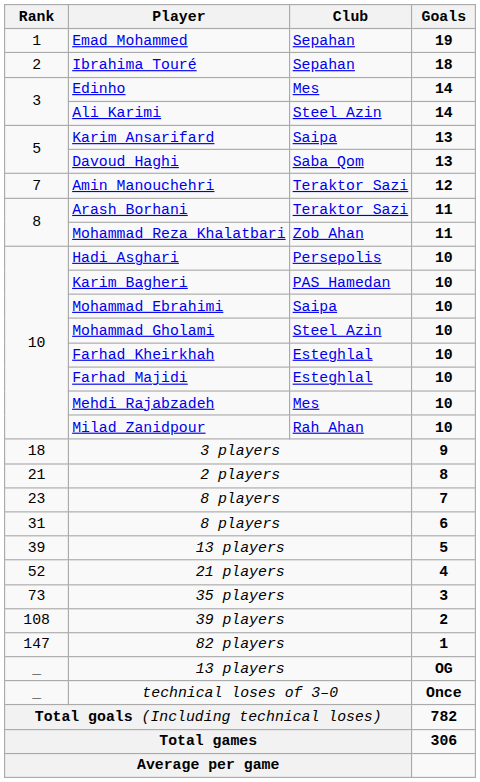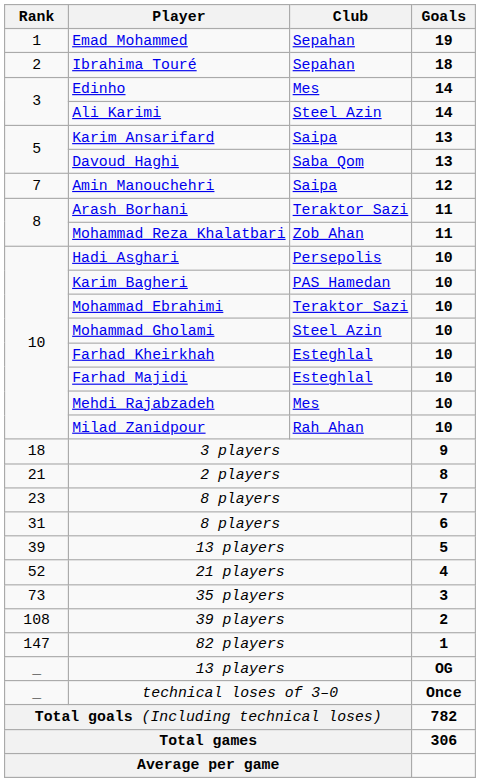 <table class="wikitable">
 <tr>
 <th width="50px">Rank</th>
 <th>Player</th>
 <th>Club</th>
 <th width="50px">Goals</th>
 </tr>
 <tr>
 <td align="center">1</td>
 <td> <a href='#'>Emad Mohammed</a></td>
 <td><a href='#'>Sepahan</a></td>
 <td align=center><strong>19</strong></td>
 </tr>
 <tr>
 <td align="center">2</td>
 <td> <a href='#'>Ibrahima Touré</a></td>
 <td><a href='#'>Sepahan</a></td>
 <td align=center><strong>18</strong></td>
 </tr>
 <tr>
 <td rowspan=2 align="center">3</td>
 <td> <a href='#'>Edinho</a></td>
 <td><a href='#'>Mes</a></td>
 <td align=center><strong>14</strong></td>
 </tr>
 <tr>
 <td> <a href='#'>Ali Karimi</a></td>
 <td><a href='#'>Steel Azin</a></td>
 <td align=center><strong>14</strong></td>
 </tr>
 <tr>
 <td rowspan=2 align="center">5</td>
 <td> <a href='#'>Karim Ansarifard</a></td>
 <td><a href='#'>Saipa</a></td>
 <td align=center><strong>13</strong></td>
 </tr>
 <tr>
 <td> <a href='#'>Davoud Haghi</a></td>
 <td><a href='#'>Saba Qom</a></td>
 <td align=center><strong>13</strong></td>
 </tr>
 <tr>
 <td align="center">7</td>
 <td> <a href='#'>Amin Manouchehri</a></td>
-<td><a href='#'>Teraktor Sazi</a></td>
+<td><a href='#'>Saipa</a></td>
 <td align=center><strong>12</strong></td>
 </tr>
 <tr>
 <td rowspan=2 align="center">8</td>
 <td> <a href='#'>Arash Borhani</a></td>
 <td><a href='#'>Teraktor Sazi</a></td>
 <td align=center><strong>11</strong></td>
 </tr>
 <tr>
 <td> <a href='#'>Mohammad Reza Khalatbari</a></td>
 <td><a href='#'>Zob Ahan</a></td>
 <td align=center><strong>11</strong></td>
 </tr>
 <tr>
 <td rowspan=8 align="center">10</td>
 <td> <a href='#'>Hadi Asghari</a></td>
 <td><a href='#'>Persepolis</a></td>
 <td align=center><strong>10</strong></td>
 </tr>
 <tr>
 <td> <a href='#'>Karim Bagheri</a></td>
 <td><a href='#'>PAS Hamedan</a></td>
 <td align=center><strong>10</strong></td>
 </tr>
 <tr>
 <td> <a href='#'>Mohammad Ebrahimi</a></td>
-<td><a href='#'>Saipa</a></td>
+<td><a href='#'>Teraktor Sazi</a></td>
 <td align=center><strong>10</strong></td>
 </tr>
 <tr>
 <td> <a href='#'>Mohammad Gholami</a></td>
 <td><a href='#'>Steel Azin</a></td>
 <td align=center><strong>10</strong></td>
 </tr>
 <tr>
 <td> <a href='#'>Farhad Kheirkhah</a></td>
 <td><a href='#'>Esteghlal</a></td>
 <td align=center><strong>10</strong></td>
 </tr>
 <tr>
 <td> <a href='#'>Farhad Majidi</a></td>
 <td><a href='#'>Esteghlal</a></td>
 <td align=center><strong>10</strong></td>
 </tr>
 <tr>
 <td> <a href='#'>Mehdi Rajabzadeh</a></td>
 <td><a href='#'>Mes</a></td>
 <td align=center><strong>10</strong></td>
 </tr>
 <tr>
 <td> <a href='#'>Milad Zanidpour</a></td>
 <td><a href='#'>Rah Ahan</a></td>
 <td align=center><strong>10</strong></td>
 </tr>
 <tr align="center">
 <td>18</td>
 <td colspan=2><em>3 players</em></td>
 <td><strong>9</strong></td>
 </tr>
 <tr align="center">
 <td>21</td>
 <td colspan=2><em>2 players</em></td>
 <td><strong>8</strong></td>
 </tr>
 <tr align="center">
 <td>23</td>
 <td colspan=2><em>8 players</em></td>
 <td><strong>7</strong></td>
 </tr>
 <tr align="center">
 <td>31</td>
 <td colspan=2><em>8 players</em></td>
 <td><strong>6</strong></td>
 </tr>
 <tr align="center">
 <td>39</td>
 <td colspan=2><em>13 players</em></td>
 <td><strong>5</strong></td>
 </tr>
 <tr align="center">
 <td>52</td>
 <td colspan=2><em>21 players</em></td>
 <td><strong>4</strong></td>
 </tr>
 <tr align="center">
 <td>73</td>
 <td colspan=2><em>35 players</em></td>
 <td><strong>3</strong></td>
 </tr>
 <tr align="center">
 <td>108</td>
 <td colspan=2><em>39 players</em></td>
 <td><strong>2</strong></td>
 </tr>
 <tr align="center">
 <td>147</td>
 <td colspan=2><em>82 players</em></td>
 <td><strong>1</strong></td>
 </tr>
 <tr align="center">
 <td>_</td>
 <td colspan=2><em>13 players</em></td>
 <td><strong>OG</strong></td>
 </tr>
 <tr align="center">
 <td>_</td>
 <td colspan=2><em>technical loses of 3–0</em></td>
 <td><strong>Once</strong></td>
 </tr>
 <tr>
 <td bgcolor=#F2F2F2 colspan=3 align=center><strong>Total goals</strong> <em>(Including technical loses)</em></td>
 <td align="center"><strong>782</strong></td>
 </tr>
 <tr>
 <td bgcolor=#F2F2F2 colspan=3 align=center><strong>Total games</strong></td>
 <td align=center><strong>306</strong></td>
 </tr>
 <tr>
 <td bgcolor=#F2F2F2 colspan=3 align=center><strong>Average per game</strong></td>
 <td align="center"><strong></strong></td>
 </tr>
 <tr>
 </tr>
 </table>
